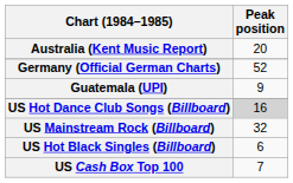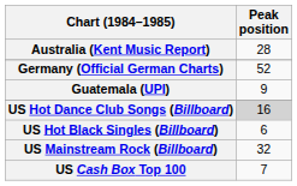 <table class="wikitable sortable plainrowheaders" style="text-align:center;">
 <tr>
 <th scope="col">Chart (1984–1985)</th>
 <th scope="col">Peak<br>position</th>
 </tr>
 <tr>
 <th scope="row">Australia (<a href='#'>Kent Music Report</a>)</th>
-<td>20</td>
+<td>28</td>
 </tr>
 <tr>
 </tr>
 <tr>
 </tr>
 <tr>
 <th scope="row">Germany (<a href='#'>Official German Charts</a>)</th>
 <td>52</td>
 </tr>
 <tr>
 <th scope="row">Guatemala (<a href='#'>UPI</a>)</th>
 <td>9</td>
 </tr>
 <tr>
 </tr>
 <tr>
 </tr>
 <tr>
 </tr>
 <tr>
 </tr>
 <tr>
 </tr>
 <tr>
 </tr>
 <tr>
 <th scope="row">US <a href='#'>Hot Dance Club Songs</a> (<em><a href='#'>Billboard</a></em>)</th>
 <td style="background: lightgrey;">16</td>
 </tr>
 <tr>
+<th scope="row">US <a href='#'>Hot Black Singles</a> (<em><a href='#'>Billboard</a></em>)</th>
+<td style="text-align:center;">6</td>
+</tr>
+<tr>
 <th scope="row">US <a href='#'>Mainstream Rock</a> (<em><a href='#'>Billboard</a></em>)</th>
 <td>32</td>
-</tr>
-<tr>
-<th scope="row">US <a href='#'>Hot Black Singles</a> (<em><a href='#'>Billboard</a></em>)</th>
-<td style="text-align:center;">6</td>
 </tr>
 <tr>
 <th scope="row">US <a href='#'><em>Cash Box</em> Top 100</a></th>
 <td>7</td>
 </tr>
 </table>
